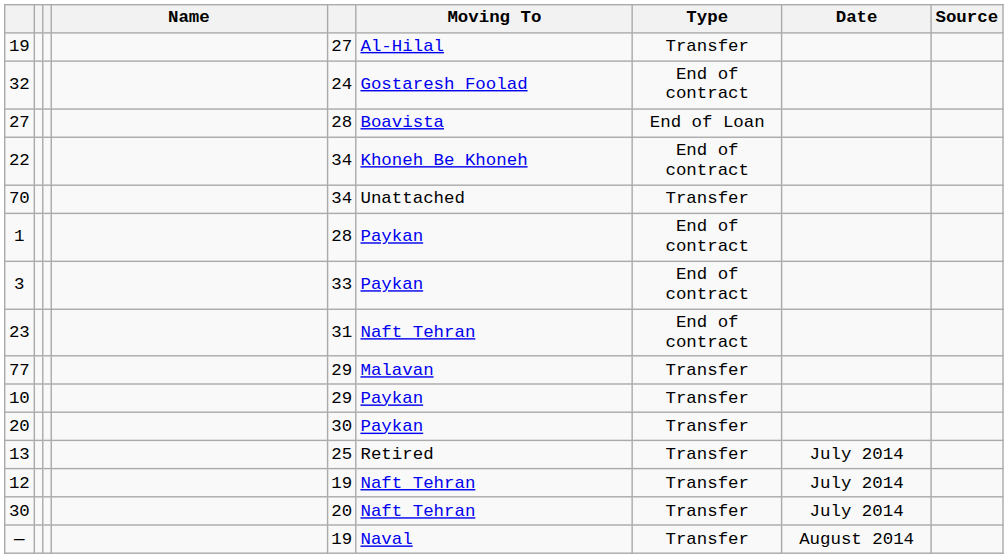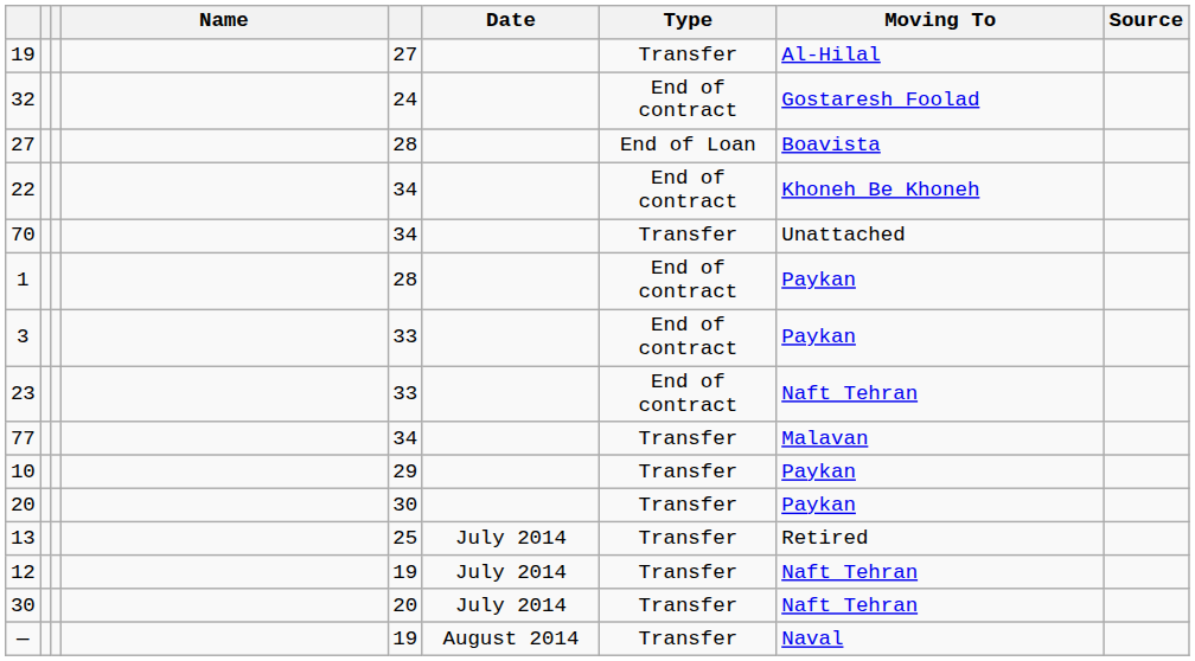 <table class="wikitable plainrowheaders sortable" style="font-size:95%">
 <tr>
 <th></th>
 <th></th>
 <th></th>
 <th scope="col" style="width:190px;">Name</th>
 <th></th>
+<th scope="col" style="width:100px;">Date</th>
+<th scope="col" style="width:100px;">Type</th>
 <th scope="col" style="width:190px;">Moving To</th>
-<th scope="col" style="width:100px;">Type</th>
-<th scope="col" style="width:100px;">Date</th>
 <th>Source</th>
 </tr>
 <tr>
 <td align=center>19</td>
 <td align=center></td>
 <td align=center></td>
 <td></td>
 <td align=center>27</td>
+<td align=center></td>
+<td align=center>Transfer</td>
 <td> <a href='#'>Al-Hilal</a></td>
-<td align=center>Transfer</td>
-<td align=center></td>
 <td align=center></td>
 </tr>
 <tr>
 <td align=center>32</td>
 <td align=center></td>
 <td align=center></td>
 <td></td>
 <td align=center>24</td>
+<td align=center></td>
+<td align=center>End of contract</td>
 <td><a href='#'>Gostaresh Foolad</a></td>
-<td align=center>End of contract</td>
-<td align=center></td>
 <td align=center></td>
 </tr>
 <tr>
 <td align=center>27</td>
 <td align=center></td>
 <td align=center></td>
 <td></td>
 <td align=center>28</td>
+<td align=center></td>
+<td align=center>End of Loan</td>
 <td> <a href='#'>Boavista</a></td>
-<td align=center>End of Loan</td>
-<td align=center></td>
 <td align=center></td>
 </tr>
 <tr>
 <td align=center>22</td>
 <td align=center></td>
 <td align=center></td>
 <td></td>
 <td align=center>34</td>
+<td align=center></td>
+<td align=center>End of contract</td>
 <td><a href='#'>Khoneh Be Khoneh</a></td>
-<td align=center>End of contract</td>
-<td align=center></td>
 <td align=center></td>
 </tr>
 <tr>
 <td align=center>70</td>
 <td align=center></td>
 <td align=center></td>
 <td></td>
 <td align=center>34</td>
+<td align=center></td>
+<td align=center>Transfer</td>
 <td>Unattached</td>
-<td align=center>Transfer</td>
-<td align=center></td>
 <td align=center></td>
 </tr>
 <tr>
 <td align=center>1</td>
 <td align=center></td>
 <td align=center></td>
 <td></td>
 <td align=center>28</td>
+<td align=center></td>
+<td align=center>End of contract</td>
 <td><a href='#'>Paykan</a></td>
-<td align=center>End of contract</td>
-<td align=center></td>
 <td align=center></td>
 </tr>
 <tr>
 <td align=center>3</td>
 <td align=center></td>
 <td align=center></td>
 <td></td>
 <td align=center>33</td>
+<td align=center></td>
+<td align=center>End of contract</td>
 <td><a href='#'>Paykan</a></td>
-<td align=center>End of contract</td>
-<td align=center></td>
 <td align=center></td>
 </tr>
 <tr>
 <td align=center>23</td>
 <td align=center></td>
 <td align=center></td>
 <td></td>
-<td align=center>31</td>
+<td align=center>33</td>
+<td align=center></td>
+<td align=center>End of contract</td>
 <td><a href='#'>Naft Tehran</a></td>
-<td align=center>End of contract</td>
-<td align=center></td>
 <td align=center></td>
 </tr>
 <tr>
 <td align=center>77</td>
 <td align=center></td>
 <td align=center></td>
 <td></td>
-<td align=center>29</td>
+<td align=center>34</td>
+<td align=center></td>
+<td align=center>Transfer</td>
 <td><a href='#'>Malavan</a></td>
-<td align=center>Transfer</td>
-<td align=center></td>
 <td align=center></td>
 </tr>
 <tr>
 <td align=center>10</td>
 <td align=center></td>
 <td align=center></td>
 <td></td>
 <td align=center>29</td>
+<td align=center></td>
+<td align=center>Transfer</td>
 <td><a href='#'>Paykan</a></td>
-<td align=center>Transfer</td>
-<td align=center></td>
 <td align=center></td>
 </tr>
 <tr>
 <td align=center>20</td>
 <td align=center></td>
 <td align=center></td>
 <td></td>
 <td align=center>30</td>
+<td align=center></td>
+<td align=center>Transfer</td>
 <td><a href='#'>Paykan</a></td>
-<td align=center>Transfer</td>
-<td align=center></td>
 <td align=center></td>
 </tr>
 <tr>
 <td align=center>13</td>
 <td align=center></td>
 <td align=center></td>
 <td></td>
 <td align=center>25</td>
+<td align=center>July 2014</td>
+<td align=center>Transfer</td>
 <td>Retired</td>
-<td align=center>Transfer</td>
-<td align=center>July 2014</td>
 <td align=center></td>
 </tr>
 <tr>
 <td align=center>12</td>
 <td align=center></td>
 <td align=center></td>
 <td></td>
 <td align=center>19</td>
+<td align=center>July 2014</td>
+<td align=center>Transfer</td>
 <td><a href='#'>Naft Tehran</a></td>
-<td align=center>Transfer</td>
-<td align=center>July 2014</td>
 <td align=center></td>
 </tr>
 <tr>
 <td align=center>30</td>
 <td align=center></td>
 <td align=center></td>
 <td></td>
 <td align=center>20</td>
+<td align=center>July 2014</td>
+<td align=center>Transfer</td>
 <td><a href='#'>Naft Tehran</a></td>
-<td align=center>Transfer</td>
-<td align=center>July 2014</td>
 <td align=center></td>
 </tr>
 <tr>
 <td align=center>—</td>
 <td align=center></td>
 <td align=center></td>
 <td></td>
 <td align=center>19</td>
+<td align=center>August 2014</td>
+<td align=center>Transfer</td>
 <td> <a href='#'>Naval</a></td>
-<td align=center>Transfer</td>
-<td align=center>August 2014</td>
 <td align=center></td>
 </tr>
 </table>
